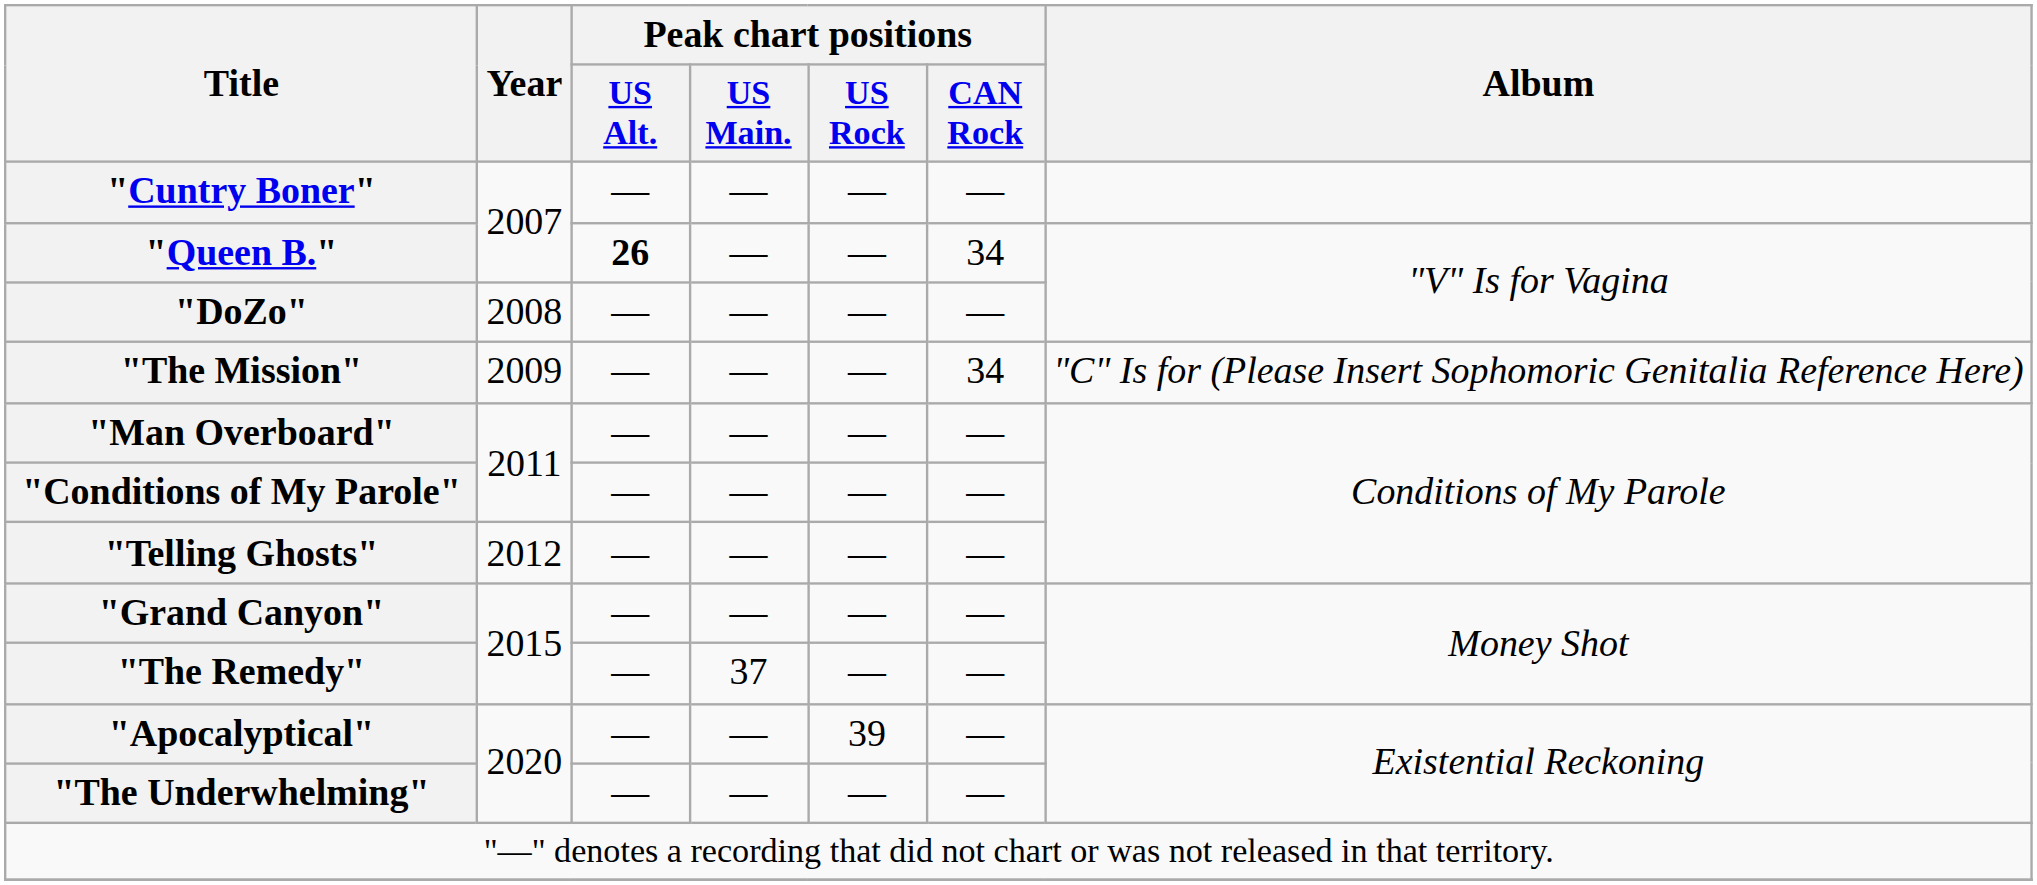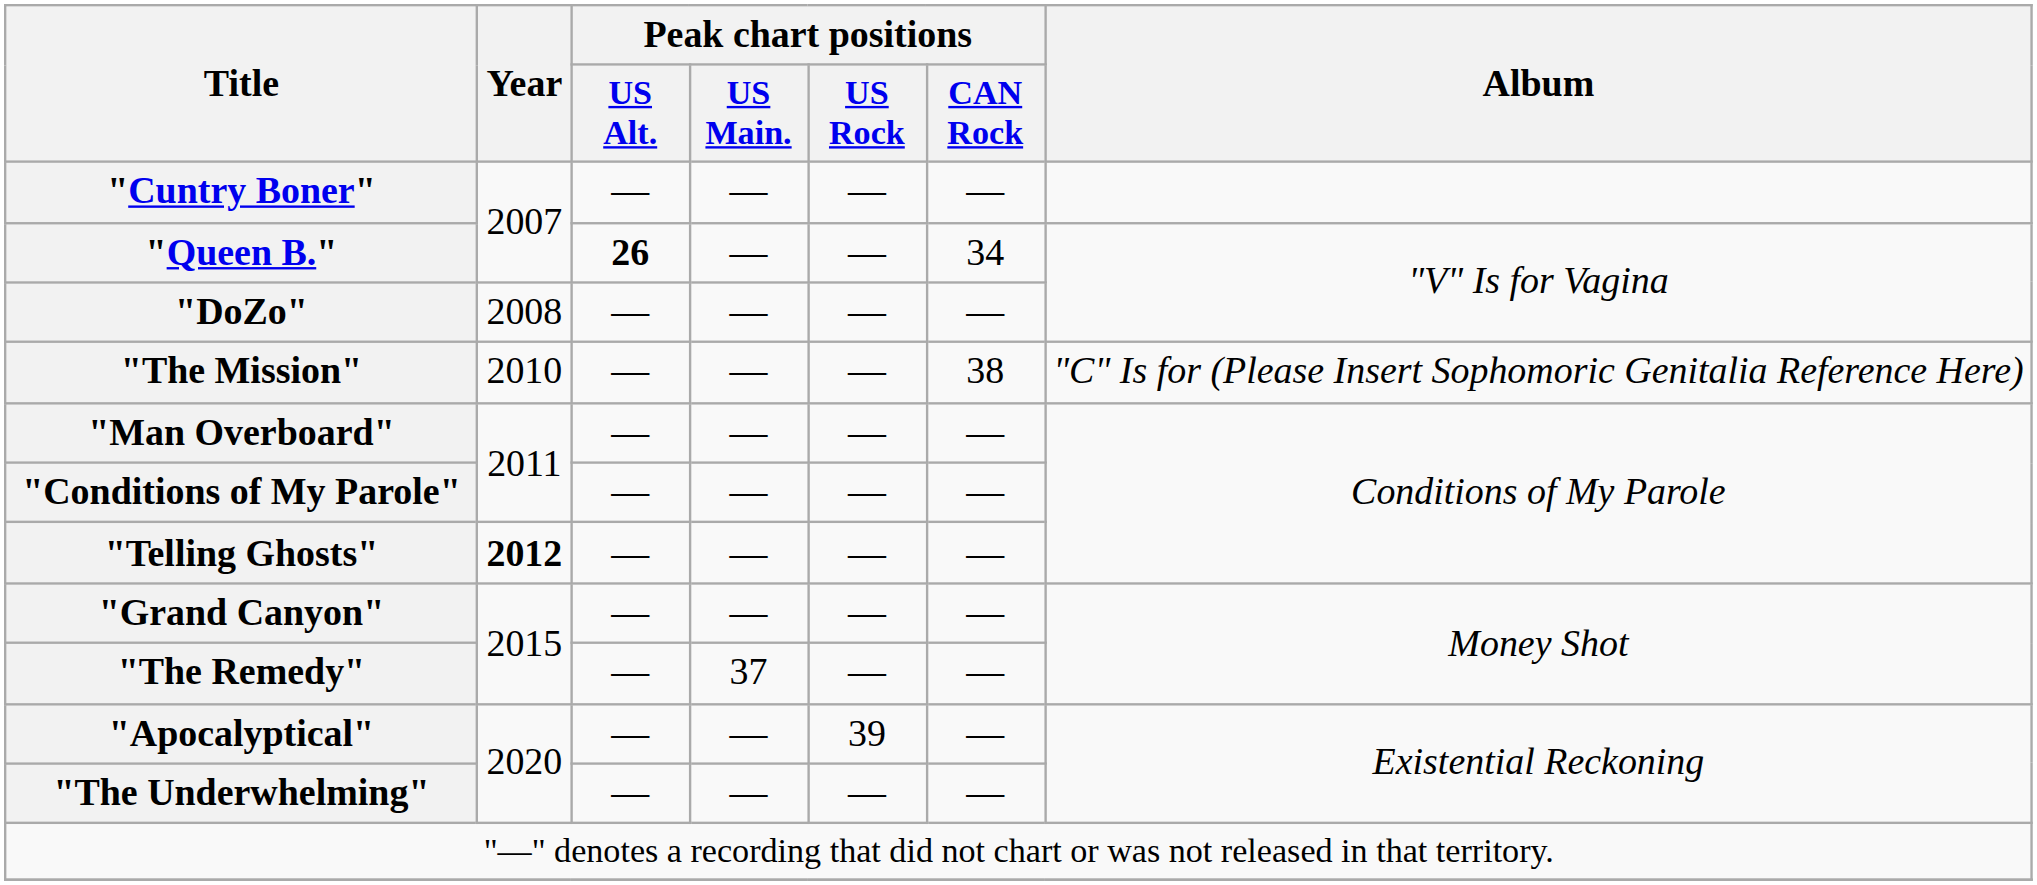 <table class="wikitable plainrowheaders" style="text-align:center;">
 <tr>
 <th scope="col" rowspan="2" style="width:12em;">Title</th>
 <th scope="col" rowspan="2">Year</th>
 <th scope="col" colspan="4">Peak chart positions</th>
 <th scope="col" rowspan="2">Album</th>
 </tr>
 <tr>
 <th scope="col" style="width:3em;font-size:90%;"><a href='#'>US<br>Alt.</a><br></th>
 <th scope="col" style="width:3em;font-size:90%;"><a href='#'>US<br>Main.</a><br></th>
 <th scope="col" style="width:3em;font-size:90%;"><a href='#'>US<br>Rock</a><br></th>
 <th scope="col" style="width:3em;font-size:90%;"><a href='#'>CAN<br>Rock</a><br></th>
 </tr>
 <tr>
 <th scope="row">"<a href='#'>Cuntry Boner</a>"</th>
 <td rowspan="2">2007</td>
 <td>—</td>
 <td>—</td>
 <td>—</td>
 <td>—</td>
 <td></td>
 </tr>
 <tr>
 <th scope="row">"<a href='#'>Queen B.</a>"</th>
 <td><strong>26</strong></td>
 <td>—</td>
 <td>—</td>
 <td>34</td>
 <td rowspan="2"><em>"V" Is for Vagina</em></td>
 </tr>
 <tr>
 <th scope="row">"DoZo"</th>
 <td>2008</td>
 <td>—</td>
 <td>—</td>
 <td>—</td>
 <td>—</td>
 </tr>
 <tr>
 <th scope="row">"The Mission"</th>
-<td>2009</td>
+<td>2010</td>
 <td>—</td>
 <td>—</td>
 <td>—</td>
-<td>34</td>
+<td>38</td>
 <td><em>"C" Is for (Please Insert Sophomoric Genitalia Reference Here)</em></td>
 </tr>
 <tr>
 <th scope="row">"Man Overboard"</th>
 <td rowspan="2">2011</td>
 <td>—</td>
 <td>—</td>
 <td>—</td>
 <td>—</td>
 <td rowspan="3"><em>Conditions of My Parole</em></td>
 </tr>
 <tr>
 <th scope="row">"Conditions of My Parole"</th>
 <td>—</td>
 <td>—</td>
 <td>—</td>
 <td>—</td>
 </tr>
 <tr>
 <th scope="row">"Telling Ghosts"</th>
-<td>2012</td>
+<td><strong>2012</strong></td>
 <td>—</td>
 <td>—</td>
 <td>—</td>
 <td>—</td>
 </tr>
 <tr>
 <th scope="row">"Grand Canyon"</th>
 <td rowspan="2">2015</td>
 <td>—</td>
 <td>—</td>
 <td>—</td>
 <td>—</td>
 <td rowspan="2"><em>Money Shot</em></td>
 </tr>
 <tr>
 <th scope="row">"The Remedy"</th>
 <td>—</td>
 <td>37</td>
 <td>—</td>
 <td>—</td>
 </tr>
 <tr>
 <th scope="row">"Apocalyptical"</th>
 <td rowspan="2">2020</td>
 <td>—</td>
 <td>—</td>
 <td>39</td>
 <td>—</td>
 <td rowspan="2"><em>Existential Reckoning</em></td>
 </tr>
 <tr>
 <th scope="row">"The Underwhelming"</th>
 <td>—</td>
 <td>—</td>
 <td>—</td>
 <td>—</td>
 </tr>
 <tr>
 <td colspan="15" style="font-size:90%">"—" denotes a recording that did not chart or was not released in that territory.</td>
 </tr>
 <tr>
 </tr>
 </table>
